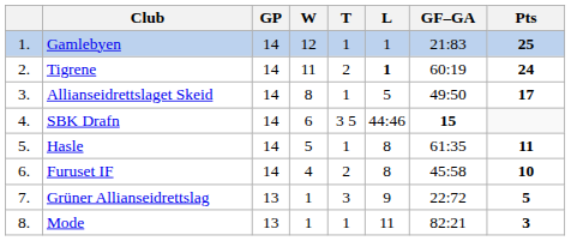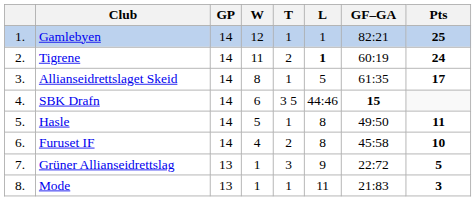 <table class="wikitable">
 <tr>
 <th width="30"></th>
 <th width="200">Club</th>
 <th width="30">GP</th>
 <th width="30">W</th>
 <th width="30">T</th>
 <th width="30">L</th>
 <th width="70">GF–GA</th>
 <th width="70">Pts</th>
 </tr>
 <tr bgcolor="#BCD2EE" align="center">
 <td>1.</td>
 <td align="left"><a href='#'>Gamlebyen</a></td>
 <td>14</td>
 <td>12</td>
 <td>1</td>
 <td>1</td>
-<td>21:83</td>
+<td>82:21</td>
 <td><strong>25</strong></td>
 </tr>
 <tr bgcolor="#FFFFFF" align="center">
 <td>2.</td>
 <td align="left"><a href='#'>Tigrene</a></td>
 <td>14</td>
 <td>11</td>
 <td>2</td>
 <td><strong>1</strong></td>
 <td>60:19</td>
 <td><strong>24</strong></td>
 </tr>
 <tr bgcolor="#FFFFFF" align="center">
 <td>3.</td>
 <td align="left"><a href='#'>Allianseidrettslaget Skeid</a></td>
 <td>14</td>
 <td>8</td>
 <td>1</td>
 <td>5</td>
-<td>49:50</td>
+<td>61:35</td>
 <td><strong>17</strong></td>
 </tr>
 <tr bgcolor="#FFFFFF" align="center">
 <td>4.</td>
 <td align="left"><a href='#'>SBK Drafn</a></td>
 <td>14</td>
 <td>6</td>
 <td>3	5</td>
 <td>44:46</td>
 <td><strong>15</strong></td>
 </tr>
 <tr bgcolor="#FFFFFF" align="center">
 <td>5.</td>
 <td align="left"><a href='#'>Hasle</a></td>
 <td>14</td>
 <td>5</td>
 <td>1</td>
 <td>8</td>
-<td>61:35</td>
+<td>49:50</td>
 <td><strong>11</strong></td>
 </tr>
 <tr bgcolor="#FFFFFF" align="center">
 <td>6.</td>
 <td align="left"><a href='#'>Furuset IF</a></td>
 <td>14</td>
 <td>4</td>
 <td>2</td>
 <td>8</td>
 <td>45:58</td>
 <td><strong>10</strong></td>
 </tr>
 <tr bgcolor="#FFFFFF" align="center">
 <td>7.</td>
 <td align="left"><a href='#'>Grüner Allianseidrettslag</a></td>
 <td>13</td>
 <td>1</td>
 <td>3</td>
 <td>9</td>
 <td>22:72</td>
 <td><strong>5</strong></td>
 </tr>
 <tr bgcolor="#FFFFFF" align="center">
 <td>8.</td>
 <td align="left"><a href='#'>Mode</a></td>
 <td>13</td>
 <td>1</td>
 <td>1</td>
 <td>11</td>
-<td>82:21</td>
+<td>21:83</td>
 <td><strong>3</strong></td>
 </tr>
 </table>
